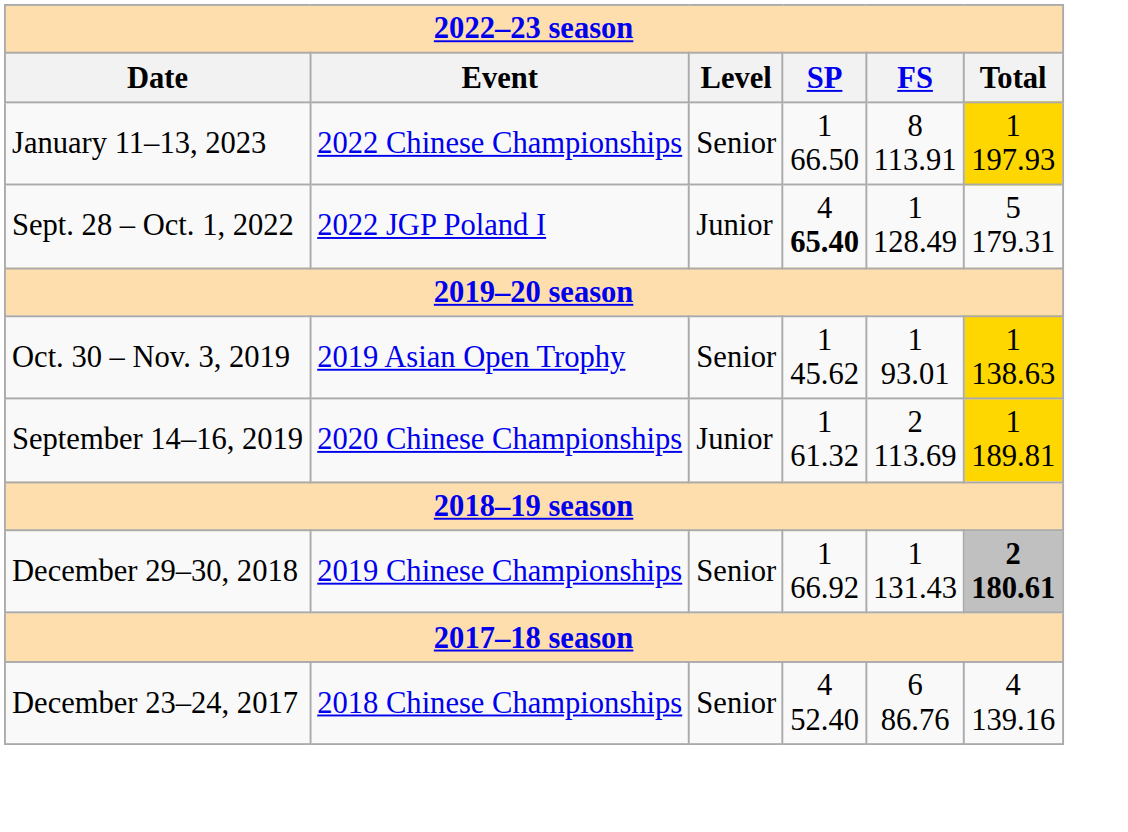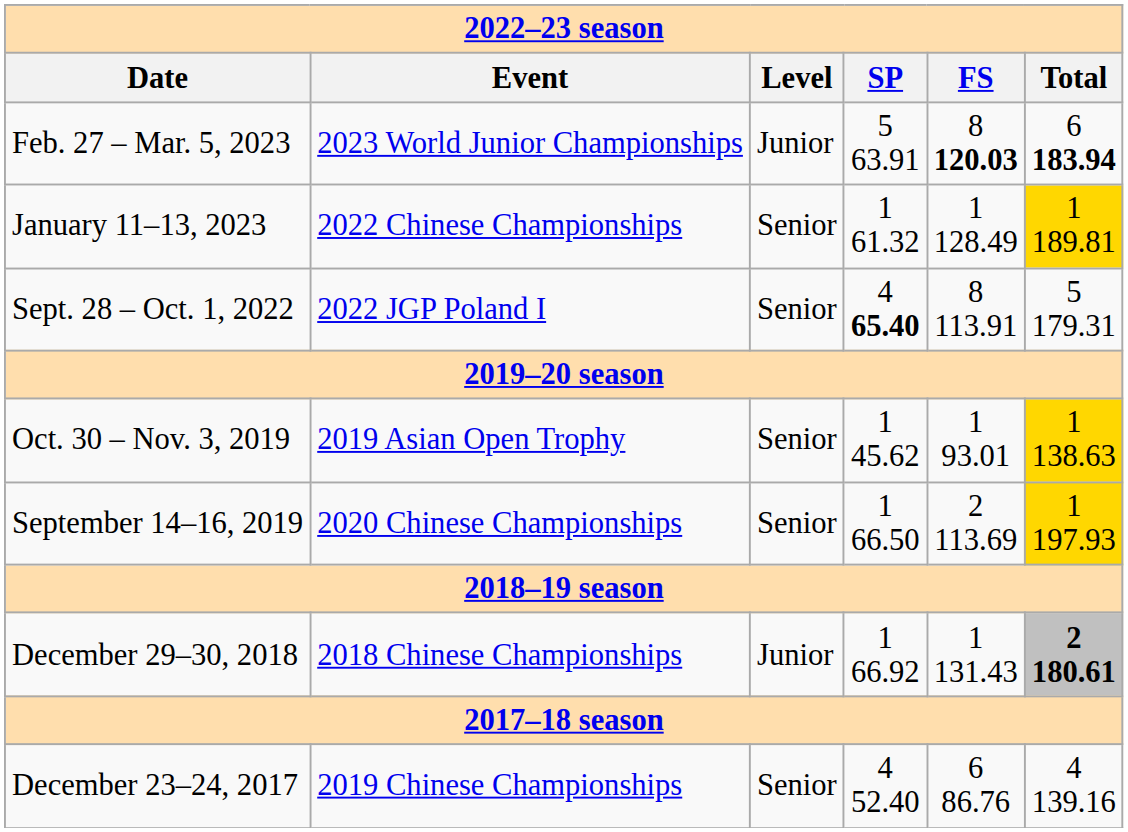 <table class="wikitable">
 <tr>
 <td style="background-color: #ffdead; " colspan=6 align=center><a href='#'><strong>2022–23 season</strong></a></td>
 </tr>
 <tr>
 <th>Date</th>
 <th>Event</th>
 <th>Level</th>
 <th><a href='#'>SP</a></th>
 <th><a href='#'>FS</a></th>
 <th>Total</th>
 </tr>
 <tr>
+<td>Feb. 27 – Mar. 5, 2023</td>
+<td><a href='#'>2023 World Junior Championships</a></td>
+<td>Junior</td>
+<td align=center>5 <br> 63.91</td>
+<td align=center>8 <br> <strong>120.03</strong></td>
+<td align=center>6 <br> <strong>183.94</strong></td>
+</tr>
+<tr>
 <td>January 11–13, 2023</td>
 <td><a href='#'>2022 Chinese Championships</a></td>
 <td>Senior</td>
-<td align=center>1 <br> 66.50</td>
-<td align=center>8 <br> 113.91</td>
-<td align=center bgcolor=gold>1 <br> 197.93</td>
+<td align=center>1 <br> 61.32</td>
+<td align=center>1 <br> 128.49</td>
+<td align=center bgcolor=gold>1 <br> 189.81</td>
 </tr>
 <tr>
 <td>Sept. 28 – Oct. 1, 2022</td>
 <td><a href='#'>2022 JGP Poland I</a></td>
-<td>Junior</td>
+<td>Senior</td>
 <td align=center>4 <br> <strong>65.40</strong></td>
-<td align=center>1 <br> 128.49</td>
+<td align=center>8 <br> 113.91</td>
 <td align=center>5 <br> 179.31</td>
 </tr>
 <tr>
 <td style="background-color: #ffdead; " colspan=6 align=center><a href='#'><strong>2019–20 season</strong></a></td>
 </tr>
 <tr>
 <td>Oct. 30 – Nov. 3, 2019</td>
 <td><a href='#'>2019 Asian Open Trophy</a></td>
 <td>Senior</td>
 <td align=center>1 <br> 45.62</td>
 <td align=center>1 <br> 93.01</td>
 <td align=center bgcolor=gold>1 <br> 138.63</td>
 </tr>
 <tr>
 <td>September 14–16, 2019</td>
 <td><a href='#'>2020 Chinese Championships</a></td>
-<td>Junior</td>
-<td align=center>1 <br> 61.32</td>
+<td>Senior</td>
+<td align=center>1 <br> 66.50</td>
 <td align=center>2 <br> 113.69</td>
-<td align=center bgcolor=gold>1 <br> 189.81</td>
+<td align=center bgcolor=gold>1 <br> 197.93</td>
 </tr>
 <tr>
 <th style="background-color: #ffdead;" colspan=6><a href='#'><strong>2018–19 season</strong></a></th>
 </tr>
 <tr>
 <td>December 29–30, 2018</td>
-<td><a href='#'>2019 Chinese Championships</a></td>
-<td>Senior</td>
+<td><a href='#'>2018 Chinese Championships</a></td>
+<td>Junior</td>
 <td align=center>1 <br> 66.92</td>
 <td align=center>1 <br> 131.43</td>
 <td align=center bgcolor=silver><strong>2 <br> 180.61</strong></td>
 </tr>
 <tr>
 <th style="background-color: #ffdead;" colspan=6><a href='#'><strong>2017–18 season</strong></a></th>
 </tr>
 <tr>
 <td>December 23–24, 2017</td>
-<td><a href='#'>2018 Chinese Championships</a></td>
+<td><a href='#'>2019 Chinese Championships</a></td>
 <td>Senior</td>
 <td align=center>4 <br> 52.40</td>
 <td align=center>6 <br> 86.76</td>
 <td align=center>4 <br> 139.16</td>
 </tr>
 </table>
